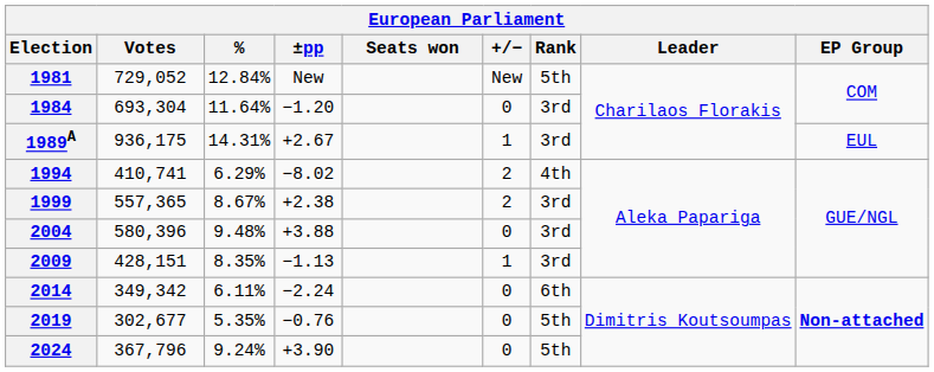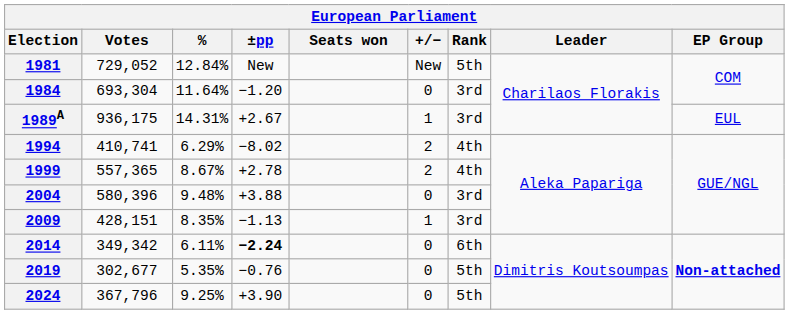 <table class="wikitable" style="text-align:center; font-size:100%; line-height:16px;">
 <tr>
 <th colspan="9"><a href='#'>European Parliament</a></th>
 </tr>
 <tr>
 <th width="60">Election</th>
 <th width="75">Votes</th>
 <th width="45">%</th>
 <th width="45">±<a href='#'>pp</a></th>
 <th width="100">Seats won</th>
 <th width="30">+/−</th>
 <th width="30">Rank</th>
 <th>Leader</th>
 <th>EP Group</th>
 </tr>
 <tr>
 <th><a href='#'>1981</a></th>
 <td>729,052</td>
 <td>12.84%</td>
 <td>New</td>
 <td></td>
 <td>New</td>
 <td>5th</td>
 <td rowspan=3><a href='#'>Charilaos Florakis</a></td>
 <td rowspan=2><a href='#'>COM</a></td>
 </tr>
 <tr>
 <th><a href='#'>1984</a></th>
 <td>693,304</td>
 <td>11.64%</td>
 <td>−1.20</td>
 <td></td>
 <td> 0</td>
 <td>3rd</td>
 </tr>
 <tr>
 <th><a href='#'>1989</a><sup><strong>A</strong></sup></th>
 <td>936,175</td>
 <td>14.31%</td>
 <td>+2.67</td>
 <td></td>
 <td> 1</td>
 <td>3rd</td>
 <td><a href='#'>EUL</a></td>
 </tr>
 <tr>
 <th><a href='#'>1994</a></th>
 <td>410,741</td>
 <td>6.29%</td>
 <td>−8.02</td>
 <td></td>
 <td> 2</td>
 <td>4th</td>
 <td rowspan="4"><a href='#'>Aleka Papariga</a></td>
 <td rowspan="4"><a href='#'>GUE/NGL</a></td>
 </tr>
 <tr>
 <th><a href='#'>1999</a></th>
 <td>557,365</td>
 <td>8.67%</td>
-<td>+2.38</td>
+<td>+2.78</td>
 <td></td>
 <td> 2</td>
-<td>3rd</td>
+<td>4th</td>
 </tr>
 <tr>
 <th><a href='#'>2004</a></th>
 <td>580,396</td>
 <td>9.48%</td>
 <td>+3.88</td>
 <td></td>
 <td> 0</td>
 <td>3rd</td>
 </tr>
 <tr>
 <th><a href='#'>2009</a></th>
 <td>428,151</td>
 <td>8.35%</td>
 <td>−1.13</td>
 <td></td>
 <td> 1</td>
 <td>3rd</td>
 </tr>
 <tr>
 <th><a href='#'>2014</a></th>
 <td>349,342</td>
 <td>6.11%</td>
-<td>−2.24</td>
+<td><strong>−2.24</strong></td>
 <td></td>
 <td> 0</td>
 <td>6th</td>
 <td rowspan="3"><a href='#'>Dimitris Koutsoumpas</a></td>
 <td rowspan="3"><strong><a href='#'>Non-attached</a></strong></td>
 </tr>
 <tr>
 <th><a href='#'>2019</a></th>
 <td>302,677</td>
 <td>5.35%</td>
 <td>−0.76</td>
 <td></td>
 <td> 0</td>
 <td>5th</td>
 </tr>
 <tr>
 <th><a href='#'>2024</a></th>
 <td>367,796</td>
-<td>9.24%</td>
+<td>9.25%</td>
 <td>+3.90</td>
 <td></td>
 <td> 0</td>
 <td>5th</td>
 </tr>
 </table>
